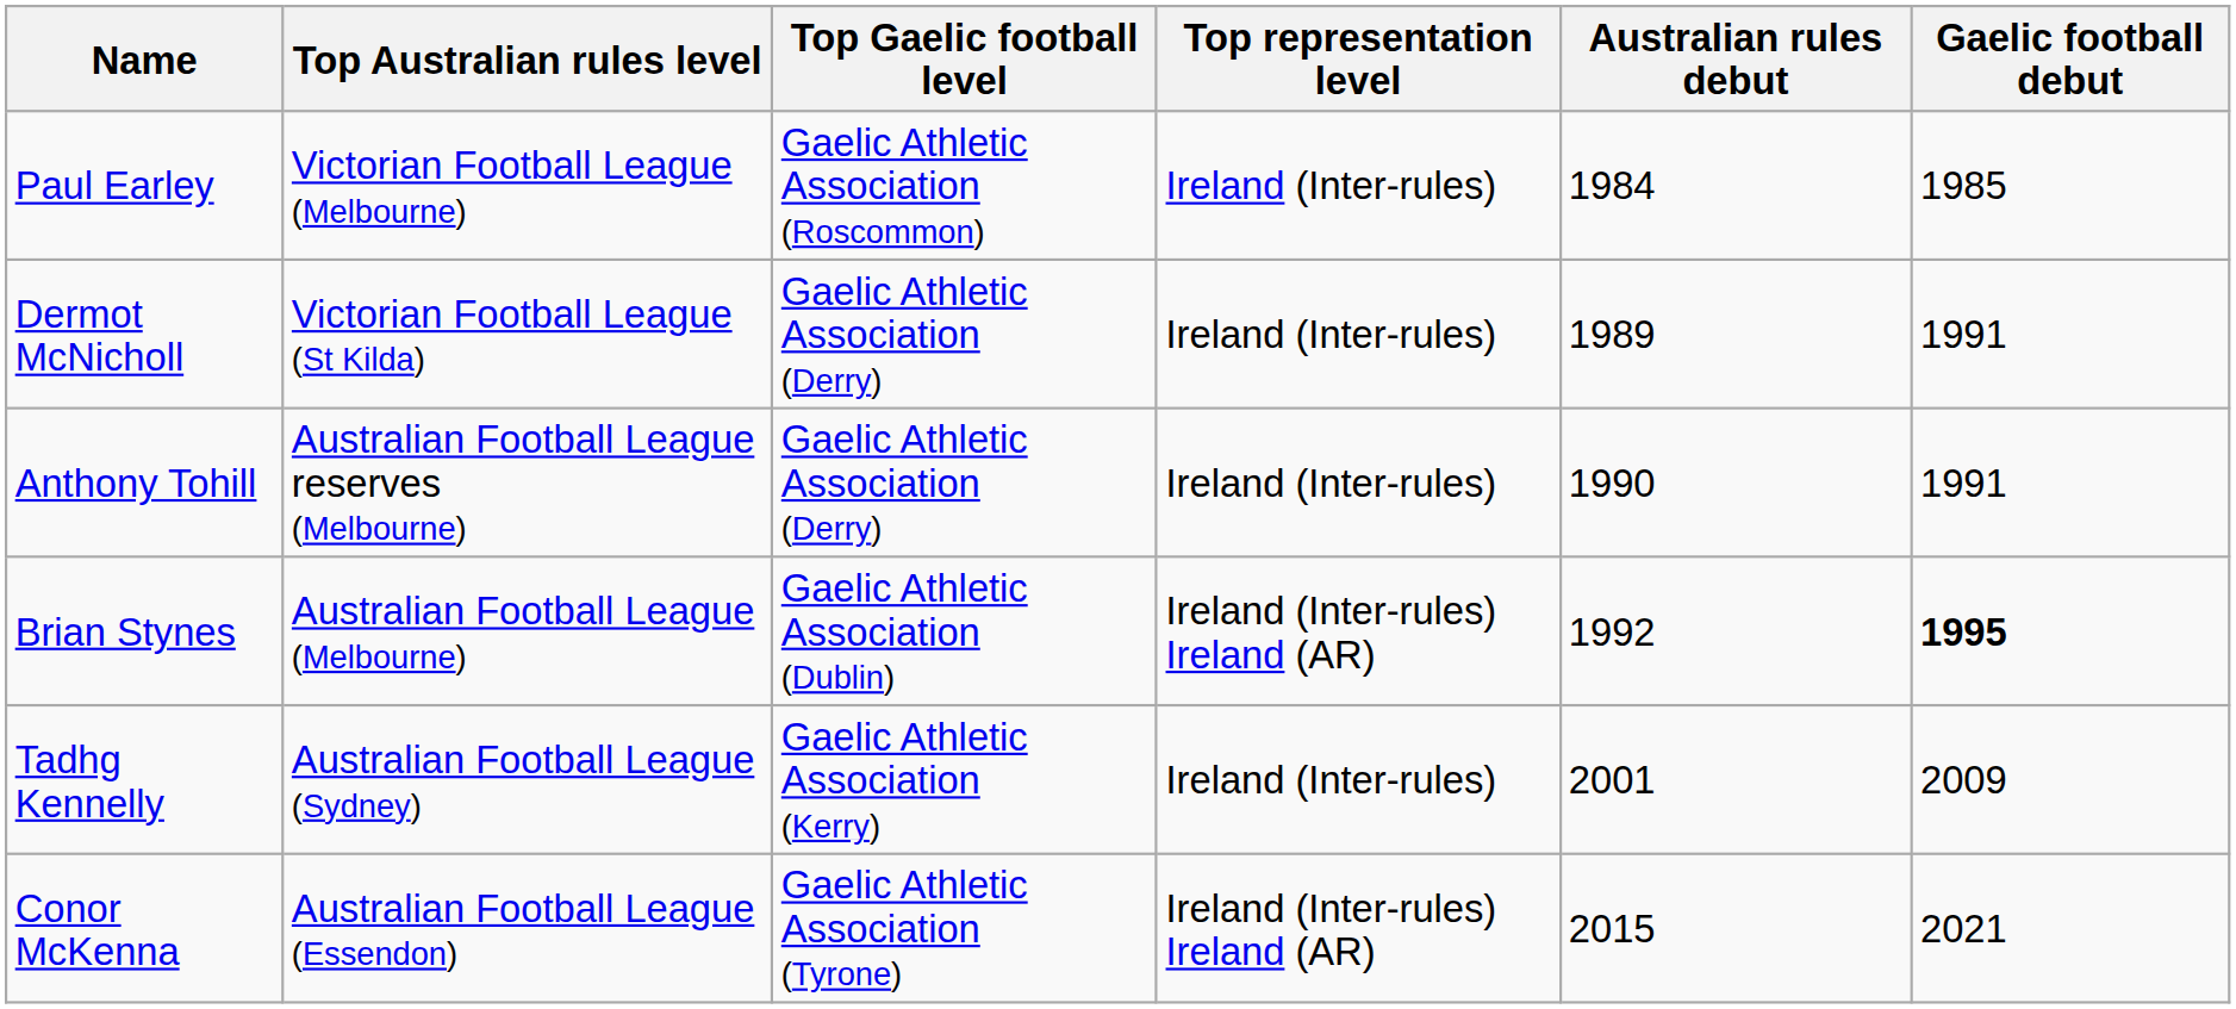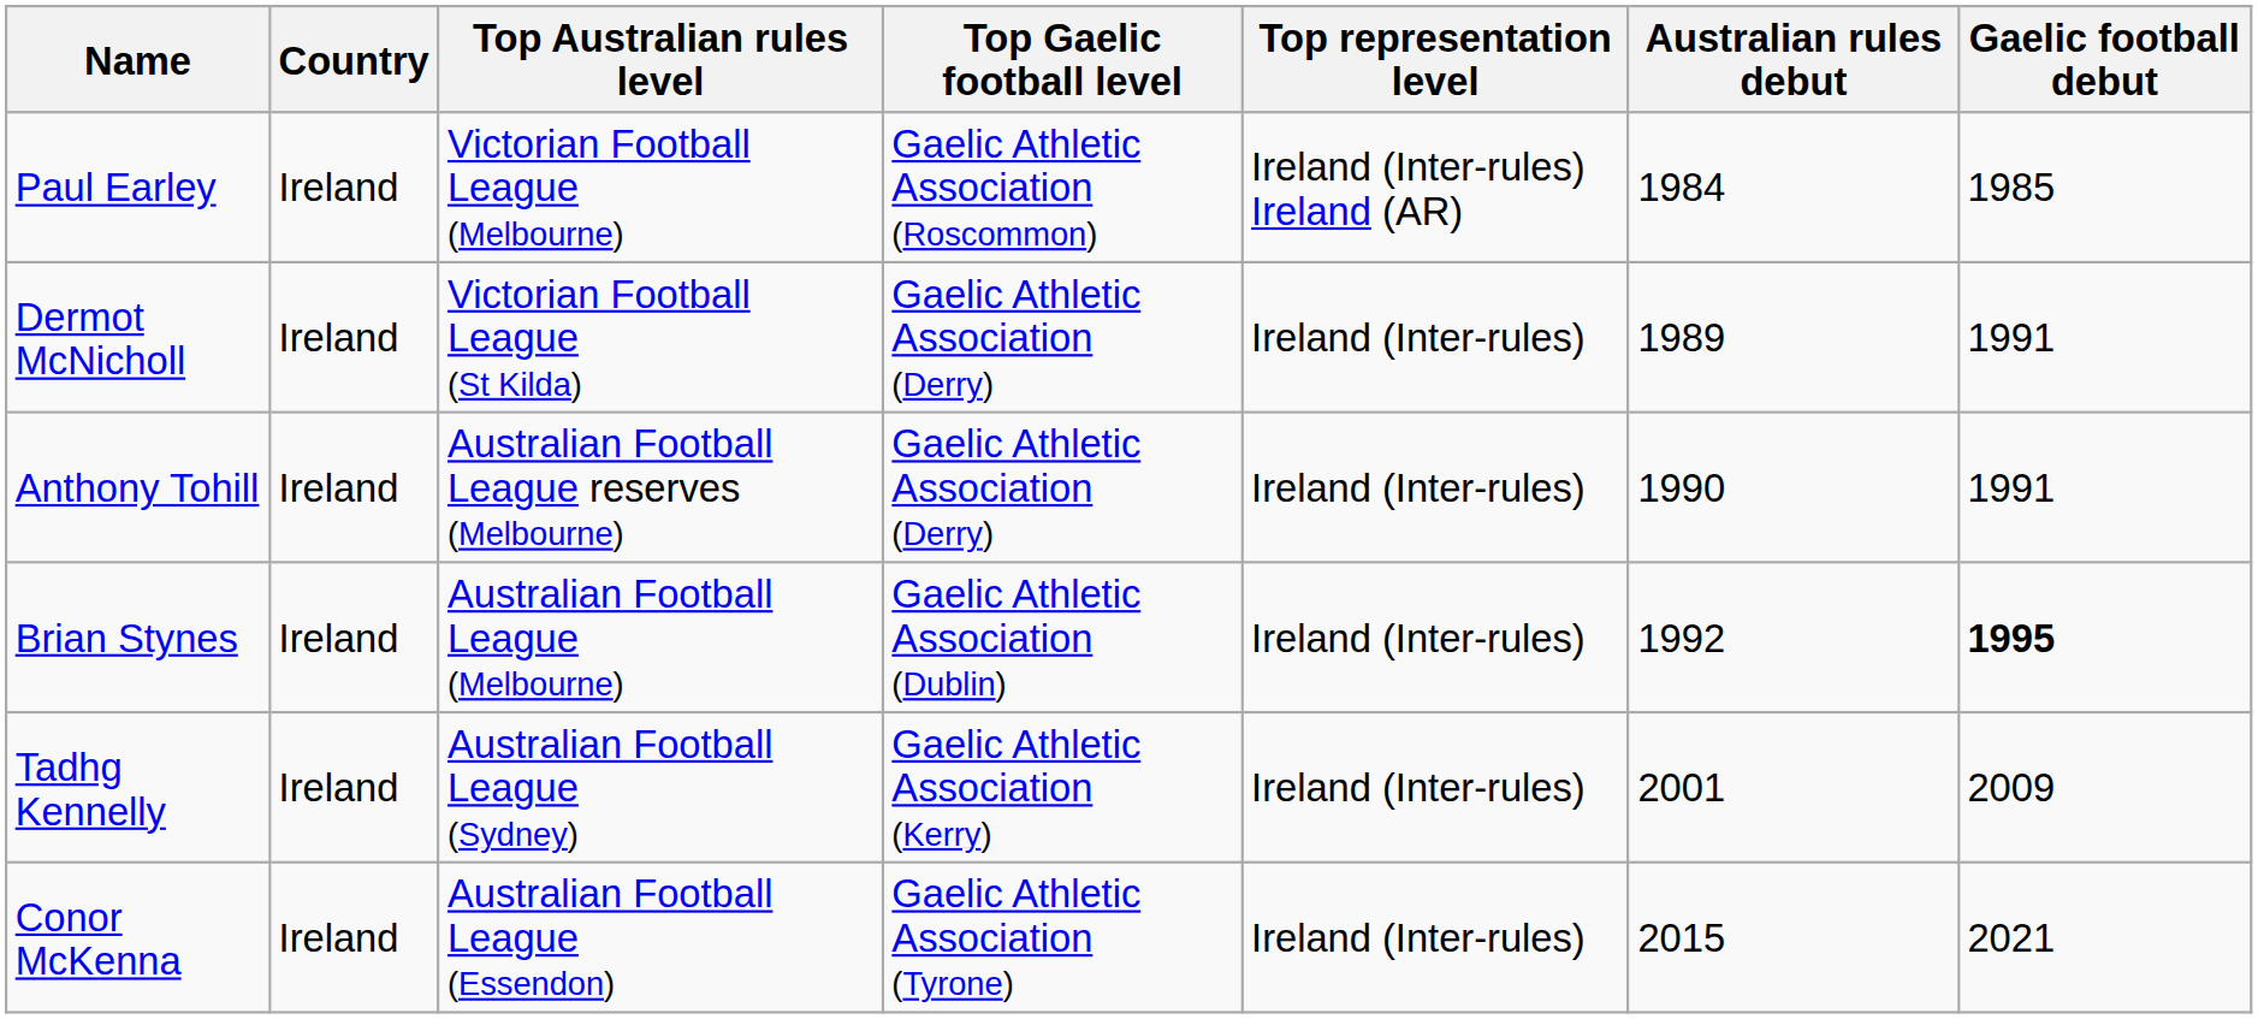 <table class="wikitable" style="font-size: 95%;">
 <tr>
 <th>Name</th>
+<th>Country</th>
 <th>Top Australian rules level</th>
 <th>Top Gaelic football level</th>
 <th>Top representation level</th>
 <th>Australian rules debut</th>
 <th>Gaelic football debut</th>
 </tr>
 <tr>
 <td><a href='#'>Paul Earley</a></td>
+<td>Ireland</td>
 <td><a href='#'>Victorian Football League</a><br><small>(<a href='#'>Melbourne</a>)</small></td>
 <td><a href='#'>Gaelic Athletic Association</a><br><small>(<a href='#'>Roscommon</a>)</small></td>
-<td><a href='#'>Ireland</a> (Inter-rules)</td>
+<td>Ireland (Inter-rules)<br><a href='#'>Ireland</a> (AR)</td>
 <td>1984</td>
 <td>1985</td>
 </tr>
 <tr>
 <td><a href='#'>Dermot McNicholl</a></td>
+<td>Ireland</td>
 <td><a href='#'>Victorian Football League</a><br><small>(<a href='#'>St Kilda</a>)</small></td>
 <td><a href='#'>Gaelic Athletic Association</a><br><small>(<a href='#'>Derry</a>)</small></td>
 <td>Ireland (Inter-rules)</td>
 <td>1989</td>
 <td>1991</td>
 </tr>
 <tr>
 <td><a href='#'>Anthony Tohill</a></td>
+<td>Ireland</td>
 <td><a href='#'>Australian Football League</a> reserves<br><small>(<a href='#'>Melbourne</a>)</small></td>
 <td><a href='#'>Gaelic Athletic Association</a><br><small>(<a href='#'>Derry</a>)</small></td>
 <td>Ireland (Inter-rules)</td>
 <td>1990</td>
 <td>1991</td>
 </tr>
 <tr>
 <td><a href='#'>Brian Stynes</a></td>
+<td>Ireland</td>
 <td><a href='#'>Australian Football League</a><br><small>(<a href='#'>Melbourne</a>)</small></td>
 <td><a href='#'>Gaelic Athletic Association</a><br><small>(<a href='#'>Dublin</a>)</small></td>
-<td>Ireland (Inter-rules)<br><a href='#'>Ireland</a> (AR)</td>
+<td>Ireland (Inter-rules)</td>
 <td>1992</td>
 <td><strong>1995</strong></td>
 </tr>
 <tr>
 <td><a href='#'>Tadhg Kennelly</a></td>
+<td>Ireland</td>
 <td><a href='#'>Australian Football League</a><br><small>(<a href='#'>Sydney</a>)</small></td>
 <td><a href='#'>Gaelic Athletic Association</a><br><small>(<a href='#'>Kerry</a>)</small></td>
 <td>Ireland (Inter-rules)</td>
 <td>2001</td>
 <td>2009</td>
 </tr>
 <tr>
 <td><a href='#'>Conor McKenna</a></td>
+<td>Ireland</td>
 <td><a href='#'>Australian Football League</a><br><small>(<a href='#'>Essendon</a>)</small></td>
 <td><a href='#'>Gaelic Athletic Association</a><br><small>(<a href='#'>Tyrone</a>)</small></td>
-<td>Ireland (Inter-rules)<br><a href='#'>Ireland</a> (AR)</td>
+<td>Ireland (Inter-rules)</td>
 <td>2015</td>
 <td>2021</td>
 </tr>
 </table>
